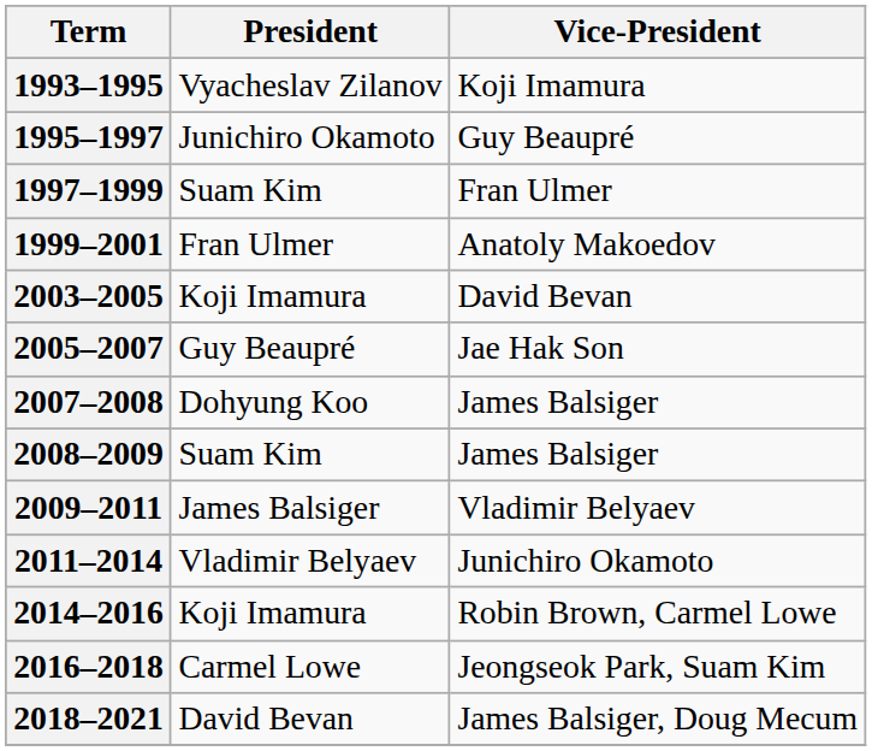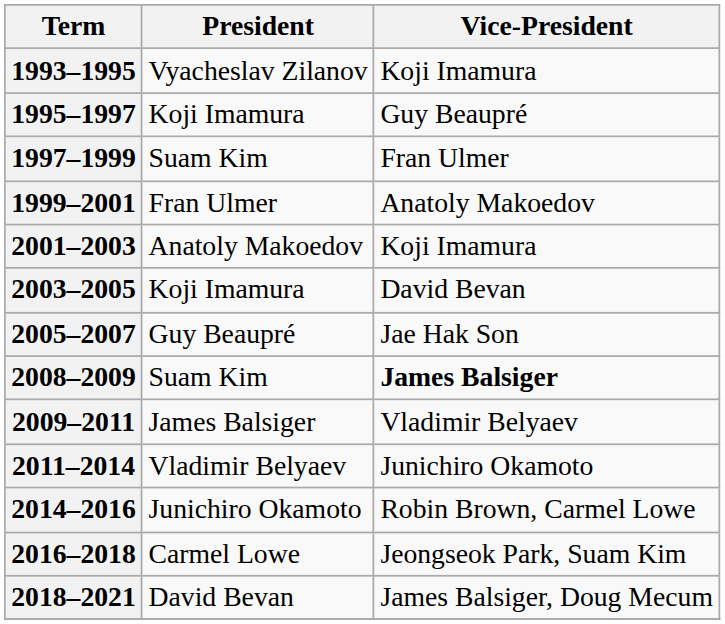 <table class="wikitable collapsible collapsed">
 <tr>
 <th>Term</th>
 <th>President</th>
 <th>Vice-President</th>
 </tr>
 <tr>
 <th>1993–1995</th>
 <td>  Vyacheslav Zilanov</td>
 <td>  Koji Imamura</td>
 </tr>
 <tr>
 <th>1995–1997</th>
-<td>  Junichiro Okamoto</td>
+<td>  Koji Imamura</td>
 <td>  Guy Beaupré</td>
 </tr>
 <tr>
 <th>1997–1999</th>
 <td> Suam Kim</td>
 <td> Fran Ulmer</td>
 </tr>
 <tr>
 <th>1999–2001</th>
 <td>  Fran Ulmer</td>
 <td>  Anatoly Makoedov</td>
 </tr>
 <tr>
+<th>2001–2003</th>
+<td>  Anatoly Makoedov</td>
+<td>  Koji Imamura</td>
+</tr>
+<tr>
 <th>2003–2005</th>
 <td>  Koji Imamura</td>
 <td>  David Bevan</td>
 </tr>
 <tr>
 <th>2005–2007</th>
 <td>  Guy Beaupré</td>
 <td>  Jae Hak Son</td>
 </tr>
 <tr>
-<th>2007–2008</th>
-<td>  Dohyung Koo</td>
-<td>  James Balsiger</td>
-</tr>
-<tr>
 <th>2008–2009</th>
 <td>  Suam Kim</td>
-<td>  James Balsiger</td>
+<td><strong>  James Balsiger</strong></td>
 </tr>
 <tr>
 <th>2009–2011</th>
 <td>  James Balsiger</td>
 <td>  Vladimir Belyaev</td>
 </tr>
 <tr>
 <th>2011–2014</th>
 <td>  Vladimir Belyaev</td>
 <td>  Junichiro Okamoto</td>
 </tr>
 <tr>
 <th>2014–2016</th>
-<td>  Koji Imamura</td>
+<td>  Junichiro Okamoto</td>
 <td>  Robin Brown, Carmel Lowe</td>
 </tr>
 <tr>
 <th>2016–2018</th>
 <td>  Carmel Lowe</td>
 <td> Jeongseok Park, Suam Kim</td>
 </tr>
 <tr>
 <th>2018–2021</th>
 <td>  David Bevan</td>
 <td>James Balsiger, Doug Mecum</td>
 </tr>
 <tr>
 </tr>
 </table>
